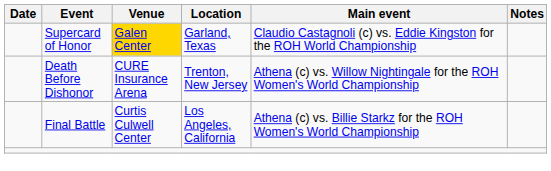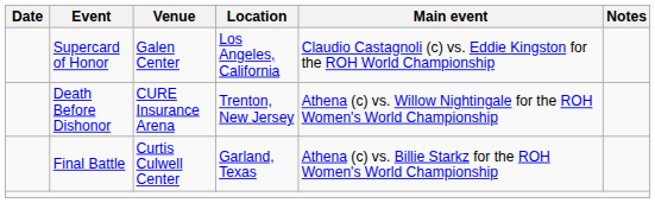 <table class="sortable wikitable succession-box" style="font-size:85%;">
 <tr>
 <th width=7%>Date</th>
 <th width=13%>Event</th>
 <th width=13%>Venue</th>
 <th width=13%>Location</th>
 <th width=50%>Main event</th>
 <th width=13%>Notes</th>
 </tr>
 <tr>
 <td></td>
 <td><a href='#'>Supercard of Honor</a></td>
-<td style="background: gold;"><a href='#'>Galen Center</a></td>
-<td><a href='#'>Garland, Texas</a></td>
+<td><a href='#'>Galen Center</a></td>
+<td><a href='#'>Los Angeles, California</a></td>
 <td><a href='#'>Claudio Castagnoli</a> (c) vs. <a href='#'>Eddie Kingston</a> for the <a href='#'>ROH World Championship</a></td>
 <td></td>
 </tr>
 <tr>
 <td></td>
 <td><a href='#'>Death Before Dishonor</a></td>
 <td><a href='#'>CURE Insurance Arena</a></td>
 <td><a href='#'>Trenton, New Jersey</a></td>
 <td><a href='#'>Athena</a> (c) vs. <a href='#'>Willow Nightingale</a> for the <a href='#'>ROH Women's World Championship</a></td>
 <td></td>
 </tr>
 <tr>
 <td></td>
 <td><a href='#'>Final Battle</a></td>
 <td><a href='#'>Curtis Culwell Center</a></td>
-<td><a href='#'>Los Angeles, California</a></td>
+<td><a href='#'>Garland, Texas</a></td>
 <td><a href='#'>Athena</a> (c) vs. <a href='#'>Billie Starkz</a> for the <a href='#'>ROH Women's World Championship</a></td>
 <td></td>
 </tr>
 <tr>
 <td colspan="6"></td>
 </tr>
 </table>
